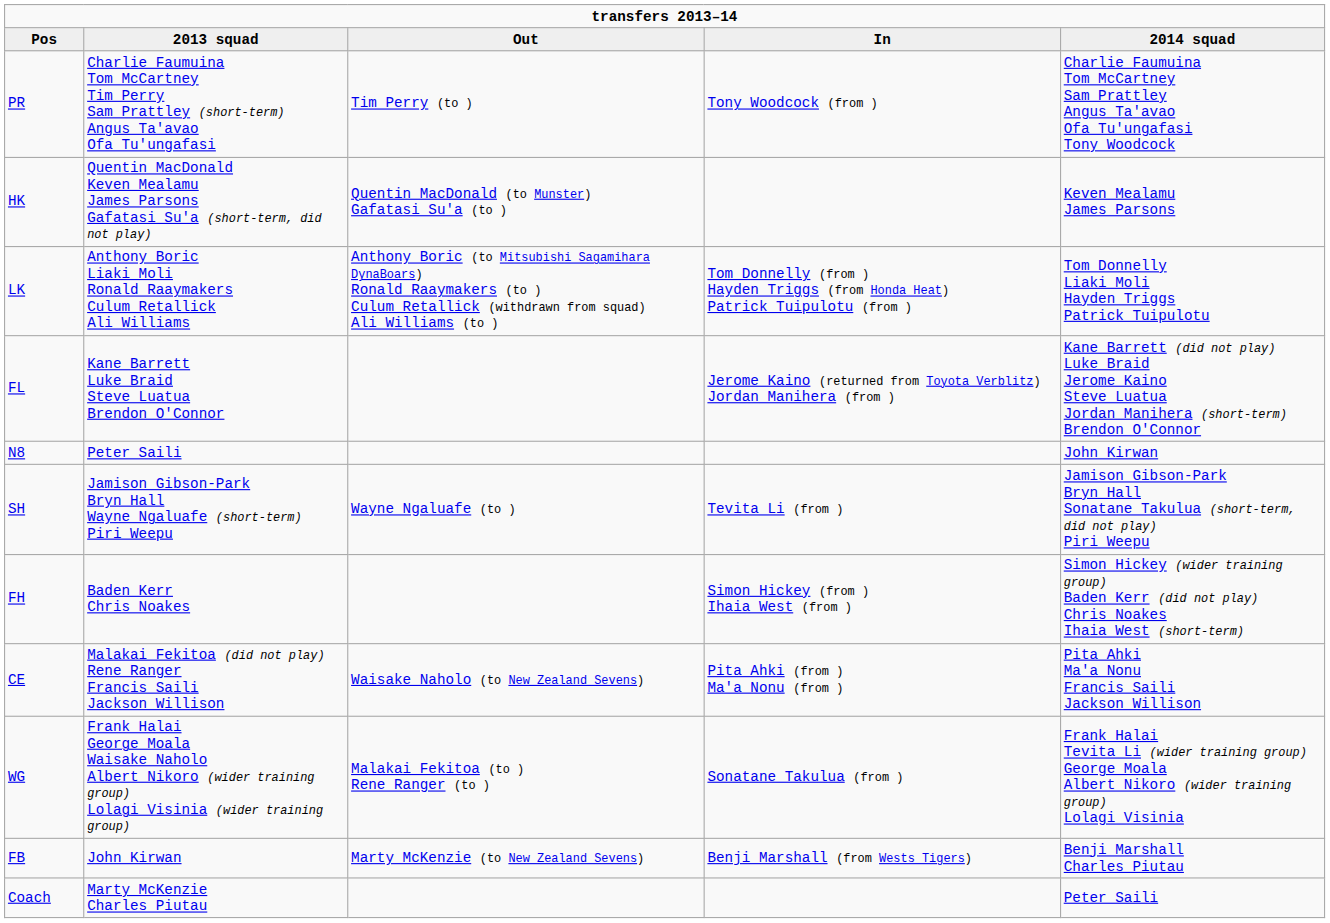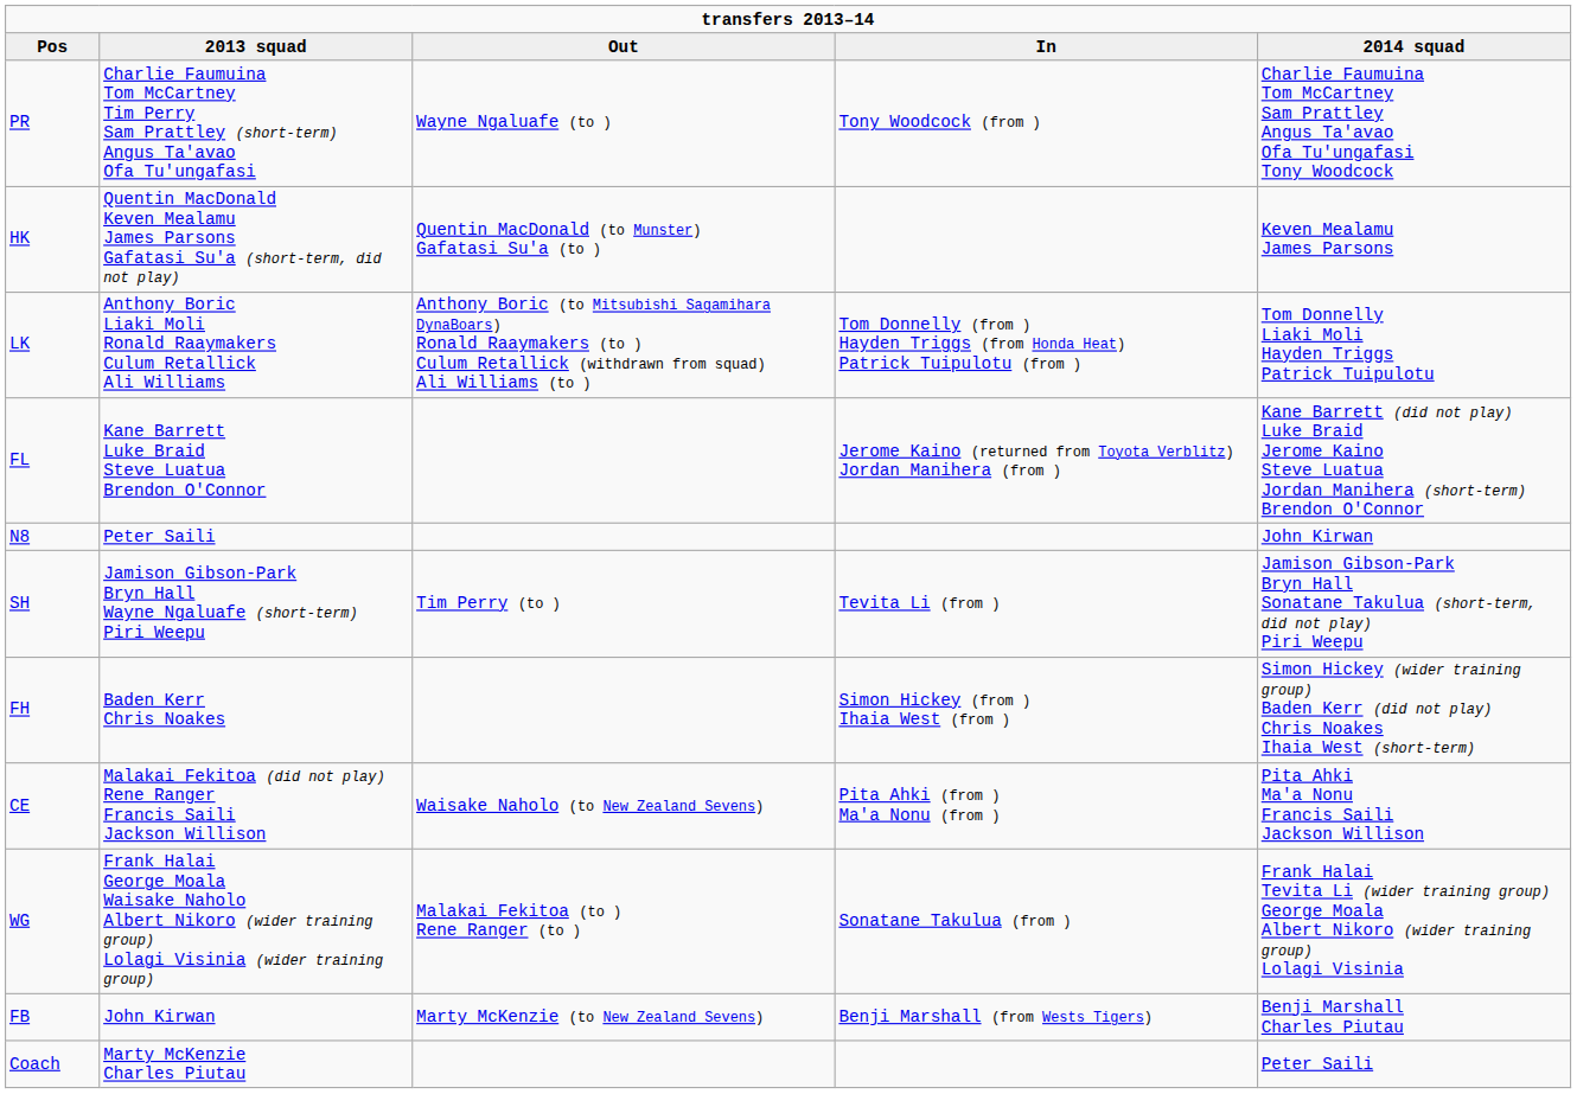 <table class="wikitable" style="text-align: left; width:95%">
 <tr>
 <td colspan="100%" style="text-align:center;"><strong> transfers 2013–14</strong></td>
 </tr>
 <tr>
 <th style="background:#efefef; width:6%;">Pos</th>
 <th style="background:#efefef; width:20%;">2013 squad</th>
 <th style="background:#efefef; width:27%;">Out</th>
 <th style="background:#efefef; width:27%;">In</th>
 <th style="background:#efefef; width:20%;">2014 squad</th>
 </tr>
 <tr>
 <td><a href='#'>PR</a></td>
 <td> <a href='#'>Charlie Faumuina</a><br><a href='#'>Tom McCartney</a><br><a href='#'>Tim Perry</a><br><a href='#'>Sam Prattley</a> <small><em>(short-term)</em></small><br><a href='#'>Angus Ta'avao</a><br><a href='#'>Ofa Tu'ungafasi</a></td>
-<td>  <a href='#'>Tim Perry</a> <small>(to )</small></td>
+<td>  <a href='#'>Wayne Ngaluafe</a> <small>(to )</small></td>
 <td>  <a href='#'>Tony Woodcock</a> <small>(from )</small></td>
 <td> <a href='#'>Charlie Faumuina</a><br><a href='#'>Tom McCartney</a><br><a href='#'>Sam Prattley</a><br><a href='#'>Angus Ta'avao</a><br><a href='#'>Ofa Tu'ungafasi</a><br><a href='#'>Tony Woodcock</a></td>
 </tr>
 <tr>
 <td><a href='#'>HK</a></td>
 <td> <a href='#'>Quentin MacDonald</a><br><a href='#'>Keven Mealamu</a><br><a href='#'>James Parsons</a><br><a href='#'>Gafatasi Su'a</a> <small><em>(short-term, did not play)</em></small></td>
 <td>  <a href='#'>Quentin MacDonald</a> <small>(to  <a href='#'>Munster</a>)</small><br> <a href='#'>Gafatasi Su'a</a> <small>(to )</small></td>
 <td></td>
 <td> <a href='#'>Keven Mealamu</a><br><a href='#'>James Parsons</a></td>
 </tr>
 <tr>
 <td><a href='#'>LK</a></td>
 <td> <a href='#'>Anthony Boric</a><br><a href='#'>Liaki Moli</a><br><a href='#'>Ronald Raaymakers</a><br><a href='#'>Culum Retallick</a><br><a href='#'>Ali Williams</a></td>
 <td>  <a href='#'>Anthony Boric</a> <small>(to  <a href='#'>Mitsubishi Sagamihara DynaBoars</a>)</small><br> <a href='#'>Ronald Raaymakers</a> <small>(to )</small><br> <a href='#'>Culum Retallick</a> <small>(withdrawn from squad)</small><br> <a href='#'>Ali Williams</a> <small>(to )</small></td>
 <td>  <a href='#'>Tom Donnelly</a> <small>(from )</small><br> <a href='#'>Hayden Triggs</a> <small>(from  <a href='#'>Honda Heat</a>)</small><br> <a href='#'>Patrick Tuipulotu</a> <small>(from )</small></td>
 <td> <a href='#'>Tom Donnelly</a><br><a href='#'>Liaki Moli</a><br><a href='#'>Hayden Triggs</a><br><a href='#'>Patrick Tuipulotu</a></td>
 </tr>
 <tr>
 <td><a href='#'>FL</a></td>
 <td> <a href='#'>Kane Barrett</a><br><a href='#'>Luke Braid</a><br><a href='#'>Steve Luatua</a><br><a href='#'>Brendon O'Connor</a></td>
 <td></td>
 <td>  <a href='#'>Jerome Kaino</a> <small>(returned from  <a href='#'>Toyota Verblitz</a>)</small><br> <a href='#'>Jordan Manihera</a> <small>(from )</small></td>
 <td> <a href='#'>Kane Barrett</a> <small><em>(did not play)</em></small><br><a href='#'>Luke Braid</a><br><a href='#'>Jerome Kaino</a><br><a href='#'>Steve Luatua</a><br><a href='#'>Jordan Manihera</a> <small><em>(short-term)</em></small><br><a href='#'>Brendon O'Connor</a></td>
 </tr>
 <tr>
 <td><a href='#'>N8</a></td>
 <td> <a href='#'>Peter Saili</a></td>
 <td></td>
 <td></td>
 <td> <a href='#'>John Kirwan</a></td>
 </tr>
 <tr>
 <td><a href='#'>SH</a></td>
 <td> <a href='#'>Jamison Gibson-Park</a><br><a href='#'>Bryn Hall</a><br><a href='#'>Wayne Ngaluafe</a> <small><em>(short-term)</em></small><br><a href='#'>Piri Weepu</a></td>
-<td>  <a href='#'>Wayne Ngaluafe</a> <small>(to )</small></td>
+<td>  <a href='#'>Tim Perry</a> <small>(to )</small></td>
 <td>  <a href='#'>Tevita Li</a> <small>(from )</small></td>
 <td> <a href='#'>Jamison Gibson-Park</a><br><a href='#'>Bryn Hall</a><br><a href='#'>Sonatane Takulua</a> <small><em>(short-term, did not play)</em></small><br><a href='#'>Piri Weepu</a></td>
 </tr>
 <tr>
 <td><a href='#'>FH</a></td>
 <td> <a href='#'>Baden Kerr</a><br><a href='#'>Chris Noakes</a></td>
 <td></td>
 <td>  <a href='#'>Simon Hickey</a> <small>(from )</small><br> <a href='#'>Ihaia West</a> <small>(from )</small></td>
 <td> <a href='#'>Simon Hickey</a> <small><em>(wider training group)</em></small><br><a href='#'>Baden Kerr</a> <small><em>(did not play)</em></small><br><a href='#'>Chris Noakes</a><br><a href='#'>Ihaia West</a> <small><em>(short-term)</em></small></td>
 </tr>
 <tr>
 <td><a href='#'>CE</a></td>
 <td> <a href='#'>Malakai Fekitoa</a> <small><em>(did not play)</em></small><br><a href='#'>Rene Ranger</a><br><a href='#'>Francis Saili</a><br><a href='#'>Jackson Willison</a></td>
 <td>  <a href='#'>Waisake Naholo</a> <small>(to <a href='#'>New Zealand Sevens</a>)</small></td>
 <td>  <a href='#'>Pita Ahki</a> <small>(from )</small><br> <a href='#'>Ma'a Nonu</a> <small>(from )</small></td>
 <td> <a href='#'>Pita Ahki</a><br><a href='#'>Ma'a Nonu</a><br><a href='#'>Francis Saili</a><br><a href='#'>Jackson Willison</a></td>
 </tr>
 <tr>
 <td><a href='#'>WG</a></td>
 <td> <a href='#'>Frank Halai</a><br><a href='#'>George Moala</a><br><a href='#'>Waisake Naholo</a><br><a href='#'>Albert Nikoro</a> <small><em>(wider training group)</em></small><br><a href='#'>Lolagi Visinia</a> <small><em>(wider training group)</em></small></td>
 <td>  <a href='#'>Malakai Fekitoa</a> <small>(to )</small><br> <a href='#'>Rene Ranger</a> <small>(to )</small></td>
 <td>  <a href='#'>Sonatane Takulua</a> <small>(from )</small></td>
 <td> <a href='#'>Frank Halai</a><br><a href='#'>Tevita Li</a> <small><em>(wider training group)</em></small><br><a href='#'>George Moala</a><br><a href='#'>Albert Nikoro</a> <small><em>(wider training group)</em></small><br><a href='#'>Lolagi Visinia</a></td>
 </tr>
 <tr>
 <td><a href='#'>FB</a></td>
 <td> <a href='#'>John Kirwan</a></td>
 <td>  <a href='#'>Marty McKenzie</a> <small>(to <a href='#'>New Zealand Sevens</a>)</small></td>
 <td>  <a href='#'>Benji Marshall</a> <small>(from  <a href='#'>Wests Tigers</a>)</small></td>
 <td> <a href='#'>Benji Marshall</a><br><a href='#'>Charles Piutau</a></td>
 </tr>
 <tr>
 <td><a href='#'>Coach</a></td>
 <td> <a href='#'>Marty McKenzie</a><br><a href='#'>Charles Piutau</a></td>
 <td></td>
 <td></td>
 <td> <a href='#'>Peter Saili</a></td>
 </tr>
 </table>
